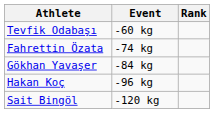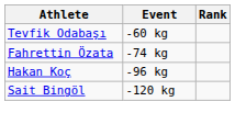 <table class=wikitable>
 <tr>
 <th width=125>Athlete</th>
 <th width=75>Event</th>
 <th>Rank</th>
 </tr>
 <tr>
 <td><a href='#'>Tevfik Odabaşı</a></td>
 <td>-60 kg</td>
 <td align=center></td>
 </tr>
 <tr>
 <td><a href='#'>Fahrettin Özata</a></td>
 <td>-74 kg</td>
 <td align=center></td>
 </tr>
 <tr>
-<td><a href='#'>Gökhan Yavaşer</a></td>
-<td>-84 kg</td>
-<td align=center></td>
-</tr>
-<tr>
 <td><a href='#'>Hakan Koç</a></td>
 <td>-96 kg</td>
 <td align=center></td>
 </tr>
 <tr>
 <td><a href='#'>Sait Bingöl</a></td>
 <td>-120 kg</td>
 <td align=center></td>
 </tr>
 </table>
